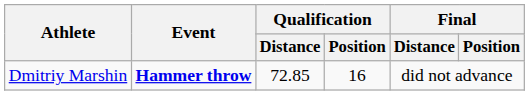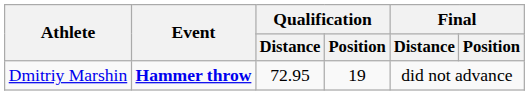 <table class=wikitable style="font-size:90%">
 <tr>
 <th rowspan="2">Athlete</th>
 <th rowspan="2">Event</th>
 <th colspan="2">Qualification</th>
 <th colspan="2">Final</th>
 </tr>
 <tr style="font-size:95%">
 <th>Distance</th>
 <th>Position</th>
 <th>Distance</th>
 <th>Position</th>
 </tr>
 <tr align=center>
 <td align=left><a href='#'>Dmitriy Marshin</a></td>
 <td align=left><strong><a href='#'>Hammer throw</a></strong></td>
-<td>72.85</td>
-<td>16</td>
+<td>72.95</td>
+<td>19</td>
 <td colspan=2>did not advance</td>
 </tr>
 </table>
